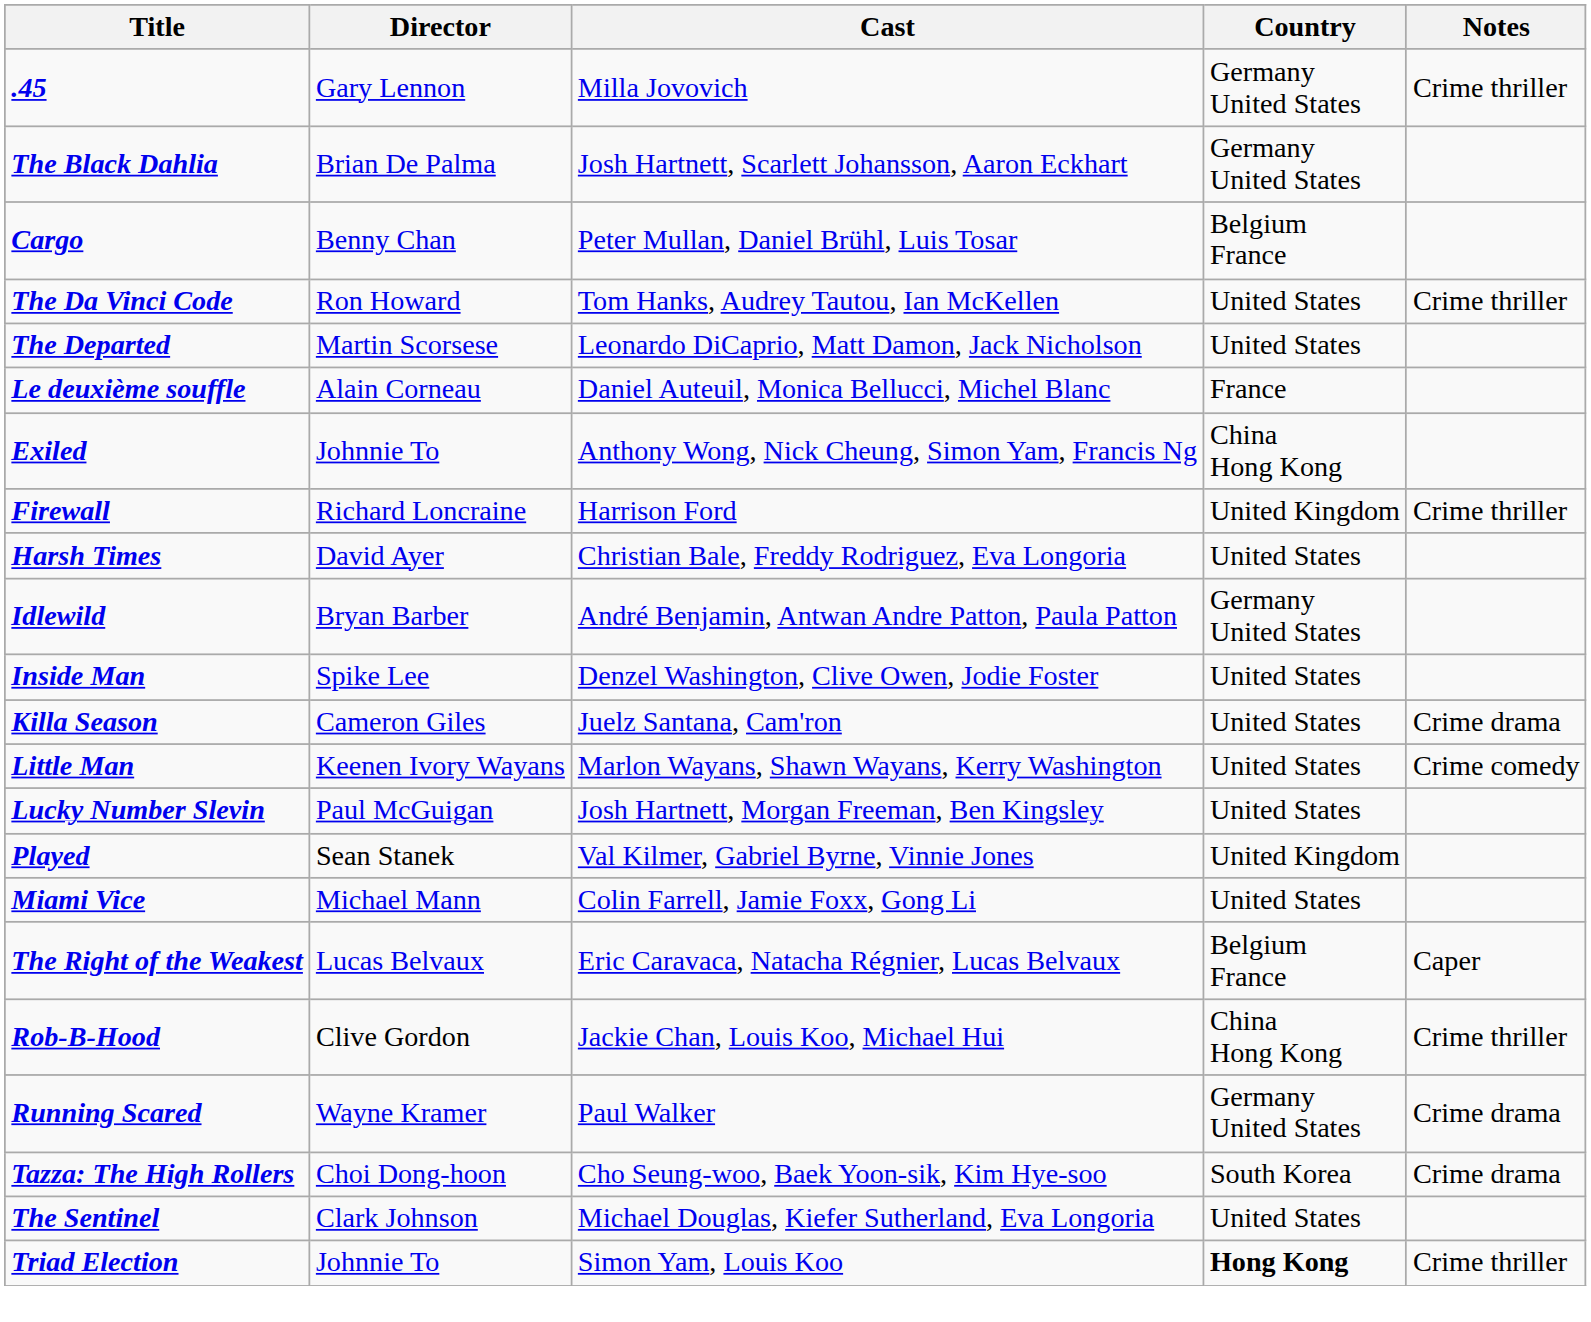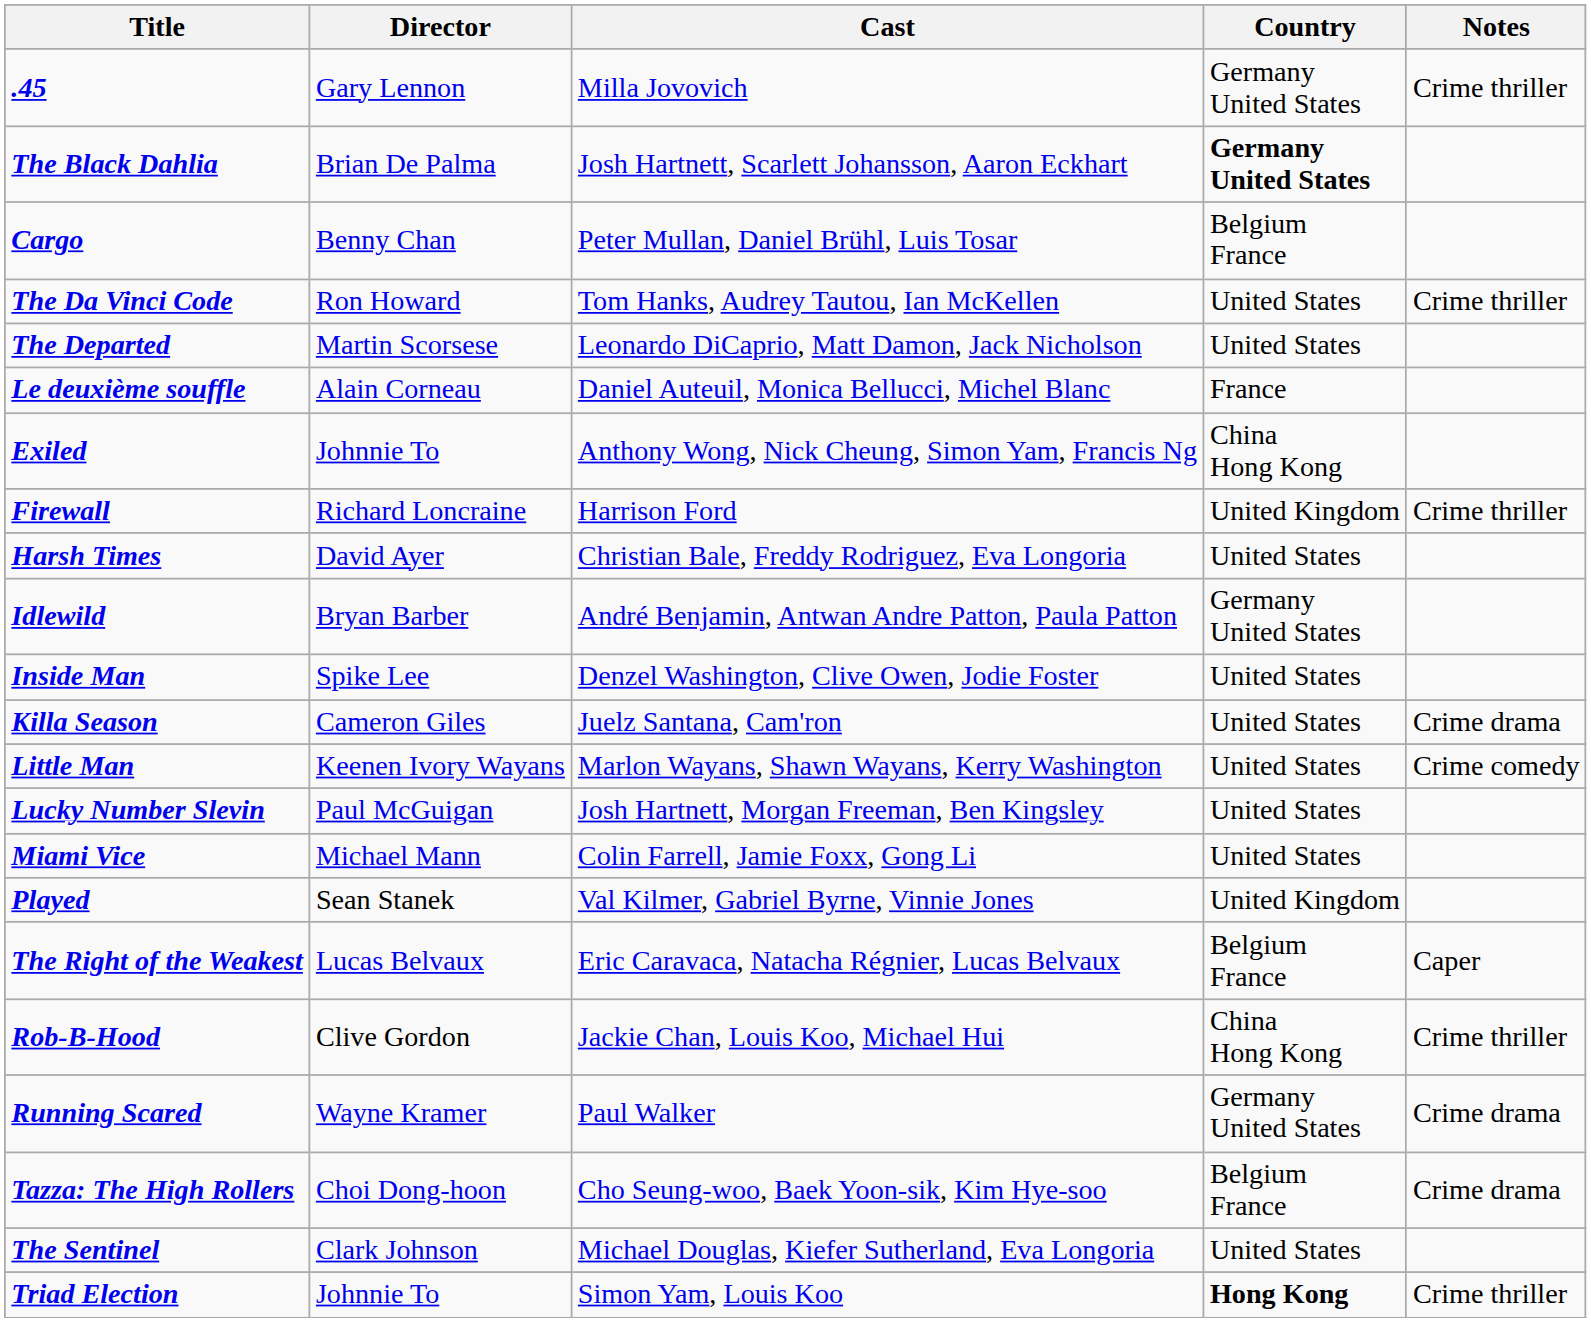 <table class="wikitable">
 <tr>
 <th>Title</th>
 <th>Director</th>
 <th>Cast</th>
 <th>Country</th>
 <th>Notes</th>
 </tr>
 <tr>
 <td><strong><em><a href='#'>.45</a></em></strong></td>
 <td><a href='#'>Gary Lennon</a></td>
 <td><a href='#'>Milla Jovovich</a></td>
 <td>Germany<br>United States</td>
 <td>Crime thriller</td>
 </tr>
 <tr>
 <td><strong><em><a href='#'>The Black Dahlia</a></em></strong></td>
 <td><a href='#'>Brian De Palma</a></td>
 <td><a href='#'>Josh Hartnett</a>, <a href='#'>Scarlett Johansson</a>, <a href='#'>Aaron Eckhart</a></td>
-<td>Germany<br>United States</td>
+<td><strong>Germany<br>United States</strong></td>
 <td></td>
 </tr>
 <tr>
 <td><strong><em><a href='#'>Cargo</a></em></strong></td>
 <td><a href='#'>Benny Chan</a></td>
 <td><a href='#'>Peter Mullan</a>, <a href='#'>Daniel Brühl</a>, <a href='#'>Luis Tosar</a></td>
 <td>Belgium<br>France</td>
 <td></td>
 </tr>
 <tr>
 <td><strong><em><a href='#'>The Da Vinci Code</a></em></strong></td>
 <td><a href='#'>Ron Howard</a></td>
 <td><a href='#'>Tom Hanks</a>, <a href='#'>Audrey Tautou</a>, <a href='#'>Ian McKellen</a></td>
 <td>United States</td>
 <td>Crime thriller</td>
 </tr>
 <tr>
 <td><strong><em><a href='#'>The Departed</a></em></strong></td>
 <td><a href='#'>Martin Scorsese</a></td>
 <td><a href='#'>Leonardo DiCaprio</a>, <a href='#'>Matt Damon</a>, <a href='#'>Jack Nicholson</a></td>
 <td>United States</td>
 <td></td>
 </tr>
 <tr>
 <td><strong><em><a href='#'>Le deuxième souffle</a></em></strong></td>
 <td><a href='#'>Alain Corneau</a></td>
 <td><a href='#'>Daniel Auteuil</a>, <a href='#'>Monica Bellucci</a>, <a href='#'>Michel Blanc</a></td>
 <td>France</td>
 <td></td>
 </tr>
 <tr>
 <td><strong><em><a href='#'>Exiled</a></em></strong></td>
 <td><a href='#'>Johnnie To</a></td>
 <td><a href='#'>Anthony Wong</a>, <a href='#'>Nick Cheung</a>, <a href='#'>Simon Yam</a>, <a href='#'>Francis Ng</a></td>
 <td>China<br>Hong Kong</td>
 <td></td>
 </tr>
 <tr>
 <td><strong><em><a href='#'>Firewall</a></em></strong></td>
 <td><a href='#'>Richard Loncraine</a></td>
 <td><a href='#'>Harrison Ford</a></td>
 <td>United Kingdom</td>
 <td>Crime thriller</td>
 </tr>
 <tr>
 <td><strong><em><a href='#'>Harsh Times</a></em></strong></td>
 <td><a href='#'>David Ayer</a></td>
 <td><a href='#'>Christian Bale</a>, <a href='#'>Freddy Rodriguez</a>, <a href='#'>Eva Longoria</a></td>
 <td>United States</td>
 <td></td>
 </tr>
 <tr>
 <td><strong><em><a href='#'>Idlewild</a></em></strong></td>
 <td><a href='#'>Bryan Barber</a></td>
 <td><a href='#'>André Benjamin</a>, <a href='#'>Antwan Andre Patton</a>, <a href='#'>Paula Patton</a></td>
 <td>Germany<br>United States</td>
 <td></td>
 </tr>
 <tr>
 <td><strong><em><a href='#'>Inside Man</a></em></strong></td>
 <td><a href='#'>Spike Lee</a></td>
 <td><a href='#'>Denzel Washington</a>, <a href='#'>Clive Owen</a>, <a href='#'>Jodie Foster</a></td>
 <td>United States</td>
 <td></td>
 </tr>
 <tr>
 <td><strong><em><a href='#'>Killa Season</a></em></strong></td>
 <td><a href='#'>Cameron Giles</a></td>
 <td><a href='#'>Juelz Santana</a>, <a href='#'>Cam'ron</a></td>
 <td>United States</td>
 <td>Crime drama</td>
 </tr>
 <tr>
 <td><strong><em><a href='#'>Little Man</a></em></strong></td>
 <td><a href='#'>Keenen Ivory Wayans</a></td>
 <td><a href='#'>Marlon Wayans</a>, <a href='#'>Shawn Wayans</a>, <a href='#'>Kerry Washington</a></td>
 <td>United States</td>
 <td>Crime comedy</td>
 </tr>
 <tr>
 <td><strong><em><a href='#'>Lucky Number Slevin</a></em></strong></td>
 <td><a href='#'>Paul McGuigan</a></td>
 <td><a href='#'>Josh Hartnett</a>, <a href='#'>Morgan Freeman</a>, <a href='#'>Ben Kingsley</a></td>
 <td>United States</td>
 <td></td>
 </tr>
 <tr>
+<td><strong><em><a href='#'>Miami Vice</a></em></strong></td>
+<td><a href='#'>Michael Mann</a></td>
+<td><a href='#'>Colin Farrell</a>, <a href='#'>Jamie Foxx</a>, <a href='#'>Gong Li</a></td>
+<td>United States</td>
+<td></td>
+</tr>
+<tr>
 <td><strong><em><a href='#'>Played</a></em></strong></td>
 <td>Sean Stanek</td>
 <td><a href='#'>Val Kilmer</a>, <a href='#'>Gabriel Byrne</a>, <a href='#'>Vinnie Jones</a></td>
 <td>United Kingdom</td>
-<td></td>
-</tr>
-<tr>
-<td><strong><em><a href='#'>Miami Vice</a></em></strong></td>
-<td><a href='#'>Michael Mann</a></td>
-<td><a href='#'>Colin Farrell</a>, <a href='#'>Jamie Foxx</a>, <a href='#'>Gong Li</a></td>
-<td>United States</td>
 <td></td>
 </tr>
 <tr>
 <td><strong><em><a href='#'>The Right of the Weakest</a></em></strong></td>
 <td><a href='#'>Lucas Belvaux</a></td>
 <td><a href='#'>Eric Caravaca</a>, <a href='#'>Natacha Régnier</a>, <a href='#'>Lucas Belvaux</a></td>
 <td>Belgium<br>France</td>
 <td>Caper</td>
 </tr>
 <tr>
 <td><strong><em><a href='#'>Rob-B-Hood</a></em></strong></td>
 <td>Clive Gordon</td>
 <td><a href='#'>Jackie Chan</a>, <a href='#'>Louis Koo</a>, <a href='#'>Michael Hui</a></td>
 <td>China<br>Hong Kong</td>
 <td>Crime thriller</td>
 </tr>
 <tr>
 <td><strong><em><a href='#'>Running Scared</a></em></strong></td>
 <td><a href='#'>Wayne Kramer</a></td>
 <td><a href='#'>Paul Walker</a></td>
 <td>Germany<br>United States</td>
 <td>Crime drama</td>
 </tr>
 <tr>
 <td><strong><em><a href='#'>Tazza: The High Rollers</a></em></strong></td>
 <td><a href='#'>Choi Dong-hoon</a></td>
 <td><a href='#'>Cho Seung-woo</a>, <a href='#'>Baek Yoon-sik</a>, <a href='#'>Kim Hye-soo</a></td>
-<td>South Korea</td>
+<td>Belgium<br>France</td>
 <td>Crime drama</td>
 </tr>
 <tr>
 <td><strong><em><a href='#'>The Sentinel</a></em></strong></td>
 <td><a href='#'>Clark Johnson</a></td>
 <td><a href='#'>Michael Douglas</a>, <a href='#'>Kiefer Sutherland</a>, <a href='#'>Eva Longoria</a></td>
 <td>United States</td>
 <td></td>
 </tr>
 <tr>
 <td><strong><em><a href='#'>Triad Election</a></em></strong></td>
 <td><a href='#'>Johnnie To</a></td>
 <td><a href='#'>Simon Yam</a>, <a href='#'>Louis Koo</a></td>
 <td><strong>Hong Kong</strong></td>
 <td>Crime thriller</td>
 </tr>
 <tr>
 </tr>
 </table>
